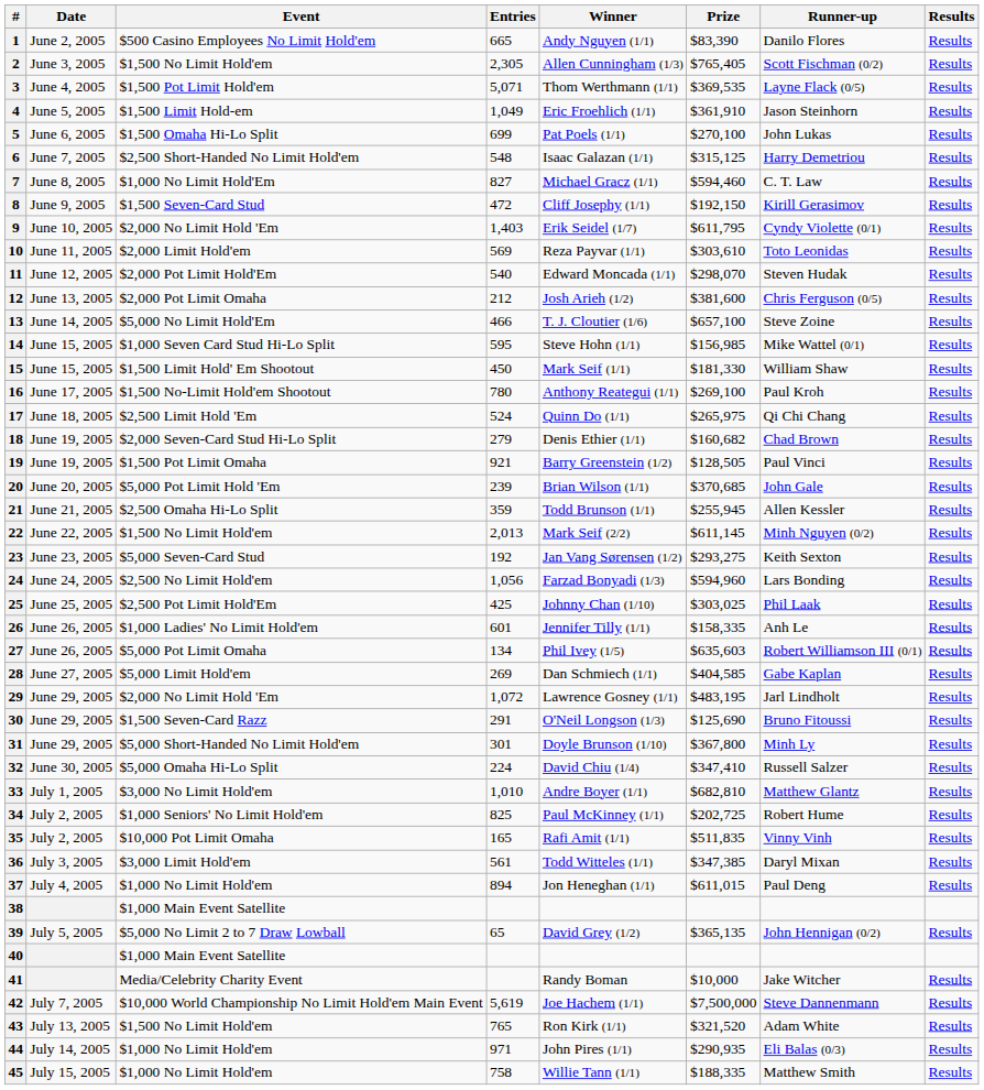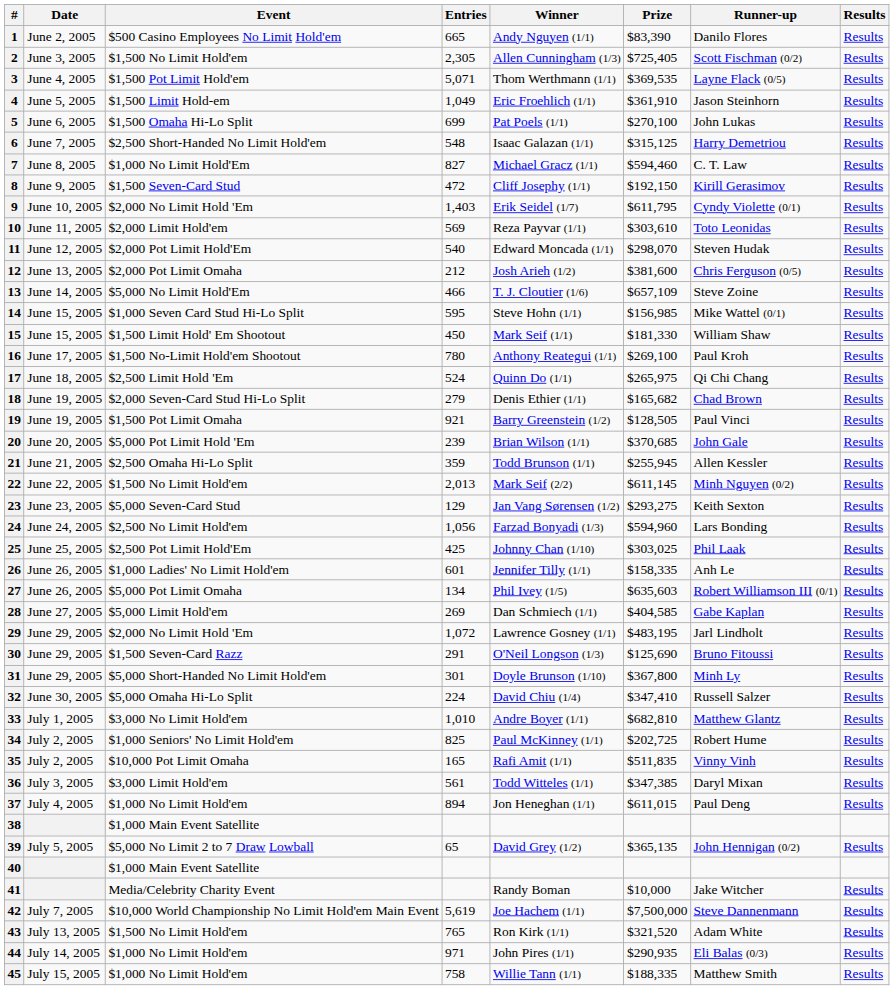 <table class="wikitable sortable">
 <tr>
 <th bgcolor="#FFEBAD">#</th>
 <th>Date</th>
 <th bgcolor="#FFEBAD">Event</th>
 <th>Entries</th>
 <th bgcolor="#FFEBAD">Winner</th>
 <th bgcolor="#FFEBAD">Prize</th>
 <th bgcolor="#FFEBAD">Runner-up</th>
 <th bgcolor="#FFEBAD">Results</th>
 </tr>
 <tr>
 <th>1</th>
 <td>June 2, 2005</td>
 <td>$500 Casino Employees <a href='#'>No Limit</a> <a href='#'>Hold'em</a></td>
 <td>665</td>
 <td><a href='#'>Andy Nguyen</a> <small>(1/1)</small></td>
 <td>$83,390</td>
 <td>Danilo Flores</td>
 <td><a href='#'>Results</a></td>
 </tr>
 <tr>
 <th>2</th>
 <td>June 3, 2005</td>
 <td>$1,500 No Limit Hold'em</td>
 <td>2,305</td>
 <td><a href='#'>Allen Cunningham</a> <small>(1/3)</small></td>
-<td>$765,405</td>
+<td>$725,405</td>
 <td><a href='#'>Scott Fischman</a> <small>(0/2)</small></td>
 <td><a href='#'>Results</a></td>
 </tr>
 <tr>
 <th>3</th>
 <td>June 4, 2005</td>
 <td>$1,500 <a href='#'>Pot Limit</a> Hold'em</td>
 <td>5,071</td>
 <td>Thom Werthmann <small>(1/1)</small></td>
 <td>$369,535</td>
 <td><a href='#'>Layne Flack</a> <small>(0/5)</small></td>
 <td><a href='#'>Results</a></td>
 </tr>
 <tr>
 <th>4</th>
 <td>June 5, 2005</td>
 <td>$1,500 <a href='#'>Limit</a> Hold-em</td>
 <td>1,049</td>
 <td><a href='#'>Eric Froehlich</a> <small>(1/1)</small></td>
 <td>$361,910</td>
 <td>Jason Steinhorn</td>
 <td><a href='#'>Results</a></td>
 </tr>
 <tr>
 <th>5</th>
 <td>June 6, 2005</td>
 <td>$1,500 <a href='#'>Omaha</a> Hi-Lo Split</td>
 <td>699</td>
 <td><a href='#'>Pat Poels</a> <small>(1/1)</small></td>
 <td>$270,100</td>
 <td>John Lukas</td>
 <td><a href='#'>Results</a></td>
 </tr>
 <tr>
 <th>6</th>
 <td>June 7, 2005</td>
 <td>$2,500 Short-Handed No Limit Hold'em</td>
 <td>548</td>
 <td>Isaac Galazan <small>(1/1)</small></td>
 <td>$315,125</td>
 <td><a href='#'>Harry Demetriou</a></td>
 <td><a href='#'>Results</a></td>
 </tr>
 <tr>
 <th>7</th>
 <td>June 8, 2005</td>
 <td>$1,000 No Limit Hold'Em</td>
 <td>827</td>
 <td><a href='#'>Michael Gracz</a> <small>(1/1)</small></td>
 <td>$594,460</td>
 <td>C. T. Law</td>
 <td><a href='#'>Results</a></td>
 </tr>
 <tr>
 <th>8</th>
 <td>June 9, 2005</td>
 <td>$1,500 <a href='#'>Seven-Card Stud</a></td>
 <td>472</td>
 <td><a href='#'>Cliff Josephy</a> <small>(1/1)</small></td>
 <td>$192,150</td>
 <td><a href='#'>Kirill Gerasimov</a></td>
 <td><a href='#'>Results</a></td>
 </tr>
 <tr>
 <th>9</th>
 <td>June 10, 2005</td>
 <td>$2,000 No Limit Hold 'Em</td>
 <td>1,403</td>
 <td><a href='#'>Erik Seidel</a> <small>(1/7)</small></td>
 <td>$611,795</td>
 <td><a href='#'>Cyndy Violette</a> <small>(0/1)</small></td>
 <td><a href='#'>Results</a></td>
 </tr>
 <tr>
 <th>10</th>
 <td>June 11, 2005</td>
 <td>$2,000 Limit Hold'em</td>
 <td>569</td>
 <td>Reza Payvar <small>(1/1)</small></td>
 <td>$303,610</td>
 <td><a href='#'>Toto Leonidas</a></td>
 <td><a href='#'>Results</a></td>
 </tr>
 <tr>
 <th>11</th>
 <td>June 12, 2005</td>
 <td>$2,000 Pot Limit Hold'Em</td>
 <td>540</td>
 <td>Edward Moncada <small>(1/1)</small></td>
 <td>$298,070</td>
 <td>Steven Hudak</td>
 <td><a href='#'>Results</a></td>
 </tr>
 <tr>
 <th>12</th>
 <td>June 13, 2005</td>
 <td>$2,000 Pot Limit Omaha</td>
 <td>212</td>
 <td><a href='#'>Josh Arieh</a> <small>(1/2)</small></td>
 <td>$381,600</td>
 <td><a href='#'>Chris Ferguson</a> <small>(0/5)</small></td>
 <td><a href='#'>Results</a></td>
 </tr>
 <tr>
 <th>13</th>
 <td>June 14, 2005</td>
 <td>$5,000 No Limit Hold'Em</td>
 <td>466</td>
 <td><a href='#'>T. J. Cloutier</a> <small>(1/6)</small></td>
-<td>$657,100</td>
+<td>$657,109</td>
 <td>Steve Zoine</td>
 <td><a href='#'>Results</a></td>
 </tr>
 <tr>
 <th>14</th>
 <td>June 15, 2005</td>
 <td>$1,000 Seven Card Stud Hi-Lo Split</td>
 <td>595</td>
 <td>Steve Hohn <small>(1/1)</small></td>
 <td>$156,985</td>
 <td>Mike Wattel <small>(0/1)</small></td>
 <td><a href='#'>Results</a></td>
 </tr>
 <tr>
 <th>15</th>
 <td>June 15, 2005</td>
 <td>$1,500 Limit Hold' Em Shootout</td>
 <td>450</td>
 <td><a href='#'>Mark Seif</a> <small>(1/1)</small></td>
 <td>$181,330</td>
 <td>William Shaw</td>
 <td><a href='#'>Results</a></td>
 </tr>
 <tr>
 <th>16</th>
 <td>June 17, 2005</td>
 <td>$1,500 No-Limit Hold'em Shootout</td>
 <td>780</td>
 <td><a href='#'>Anthony Reategui</a> <small>(1/1)</small></td>
 <td>$269,100</td>
 <td>Paul Kroh</td>
 <td><a href='#'>Results</a></td>
 </tr>
 <tr>
 <th>17</th>
 <td>June 18, 2005</td>
 <td>$2,500 Limit Hold 'Em</td>
 <td>524</td>
 <td><a href='#'>Quinn Do</a> <small>(1/1)</small></td>
 <td>$265,975</td>
 <td>Qi Chi Chang</td>
 <td><a href='#'>Results</a></td>
 </tr>
 <tr>
 <th>18</th>
 <td>June 19, 2005</td>
 <td>$2,000 Seven-Card Stud Hi-Lo Split</td>
 <td>279</td>
 <td>Denis Ethier <small>(1/1)</small></td>
-<td>$160,682</td>
+<td>$165,682</td>
 <td><a href='#'>Chad Brown</a></td>
 <td><a href='#'>Results</a></td>
 </tr>
 <tr>
 <th>19</th>
 <td>June 19, 2005</td>
 <td>$1,500 Pot Limit Omaha</td>
 <td>921</td>
 <td><a href='#'>Barry Greenstein</a> <small>(1/2)</small></td>
 <td>$128,505</td>
 <td>Paul Vinci</td>
 <td><a href='#'>Results</a></td>
 </tr>
 <tr>
 <th>20</th>
 <td>June 20, 2005</td>
 <td>$5,000 Pot Limit Hold 'Em</td>
 <td>239</td>
 <td><a href='#'>Brian Wilson</a> <small>(1/1)</small></td>
 <td>$370,685</td>
 <td><a href='#'>John Gale</a></td>
 <td><a href='#'>Results</a></td>
 </tr>
 <tr>
 <th>21</th>
 <td>June 21, 2005</td>
 <td>$2,500 Omaha Hi-Lo Split</td>
 <td>359</td>
 <td><a href='#'>Todd Brunson</a> <small>(1/1)</small></td>
 <td>$255,945</td>
 <td>Allen Kessler</td>
 <td><a href='#'>Results</a></td>
 </tr>
 <tr>
 <th>22</th>
 <td>June 22, 2005</td>
 <td>$1,500 No Limit Hold'em</td>
 <td>2,013</td>
 <td><a href='#'>Mark Seif</a> <small>(2/2)</small></td>
 <td>$611,145</td>
 <td><a href='#'>Minh Nguyen</a> <small>(0/2)</small></td>
 <td><a href='#'>Results</a></td>
 </tr>
 <tr>
 <th>23</th>
 <td>June 23, 2005</td>
 <td>$5,000 Seven-Card Stud</td>
-<td>192</td>
+<td>129</td>
 <td><a href='#'>Jan Vang Sørensen</a> <small>(1/2)</small></td>
 <td>$293,275</td>
 <td>Keith Sexton</td>
 <td><a href='#'>Results</a></td>
 </tr>
 <tr>
 <th>24</th>
 <td>June 24, 2005</td>
 <td>$2,500 No Limit Hold'em</td>
 <td>1,056</td>
 <td><a href='#'>Farzad Bonyadi</a> <small>(1/3)</small></td>
 <td>$594,960</td>
 <td>Lars Bonding</td>
 <td><a href='#'>Results</a></td>
 </tr>
 <tr>
 <th>25</th>
 <td>June 25, 2005</td>
 <td>$2,500 Pot Limit Hold'Em</td>
 <td>425</td>
 <td><a href='#'>Johnny Chan</a> <small>(1/10)</small></td>
 <td>$303,025</td>
 <td><a href='#'>Phil Laak</a></td>
 <td><a href='#'>Results</a></td>
 </tr>
 <tr>
 <th>26</th>
 <td>June 26, 2005</td>
 <td>$1,000 Ladies' No Limit Hold'em</td>
 <td>601</td>
 <td><a href='#'>Jennifer Tilly</a> <small>(1/1)</small></td>
 <td>$158,335</td>
 <td>Anh Le</td>
 <td><a href='#'>Results</a></td>
 </tr>
 <tr>
 <th>27</th>
 <td>June 26, 2005</td>
 <td>$5,000 Pot Limit Omaha</td>
 <td>134</td>
 <td><a href='#'>Phil Ivey</a> <small>(1/5)</small></td>
 <td>$635,603</td>
 <td><a href='#'>Robert Williamson III</a> <small>(0/1)</small></td>
 <td><a href='#'>Results</a></td>
 </tr>
 <tr>
 <th>28</th>
 <td>June 27, 2005</td>
 <td>$5,000 Limit Hold'em</td>
 <td>269</td>
 <td>Dan Schmiech <small>(1/1)</small></td>
 <td>$404,585</td>
 <td><a href='#'>Gabe Kaplan</a></td>
 <td><a href='#'>Results</a></td>
 </tr>
 <tr>
 <th>29</th>
 <td>June 29, 2005</td>
 <td>$2,000 No Limit Hold 'Em</td>
 <td>1,072</td>
 <td>Lawrence Gosney <small>(1/1)</small></td>
 <td>$483,195</td>
 <td>Jarl Lindholt</td>
 <td><a href='#'>Results</a></td>
 </tr>
 <tr>
 <th>30</th>
 <td>June 29, 2005</td>
 <td>$1,500 Seven-Card <a href='#'>Razz</a></td>
 <td>291</td>
 <td><a href='#'>O'Neil Longson</a> <small>(1/3)</small></td>
 <td>$125,690</td>
 <td><a href='#'>Bruno Fitoussi</a></td>
 <td><a href='#'>Results</a></td>
 </tr>
 <tr>
 <th>31</th>
 <td>June 29, 2005</td>
 <td>$5,000 Short-Handed No Limit Hold'em</td>
 <td>301</td>
 <td><a href='#'>Doyle Brunson</a> <small>(1/10)</small></td>
 <td>$367,800</td>
 <td><a href='#'>Minh Ly</a></td>
 <td><a href='#'>Results</a></td>
 </tr>
 <tr>
 <th>32</th>
 <td>June 30, 2005</td>
 <td>$5,000 Omaha Hi-Lo Split</td>
 <td>224</td>
 <td><a href='#'>David Chiu</a> <small>(1/4)</small></td>
 <td>$347,410</td>
 <td>Russell Salzer</td>
 <td><a href='#'>Results</a></td>
 </tr>
 <tr>
 <th>33</th>
 <td>July 1, 2005</td>
 <td>$3,000 No Limit Hold'em</td>
 <td>1,010</td>
 <td><a href='#'>Andre Boyer</a> <small>(1/1)</small></td>
 <td>$682,810</td>
 <td><a href='#'>Matthew Glantz</a></td>
 <td><a href='#'>Results</a></td>
 </tr>
 <tr>
 <th>34</th>
 <td>July 2, 2005</td>
 <td>$1,000 Seniors' No Limit Hold'em</td>
 <td>825</td>
 <td><a href='#'>Paul McKinney</a> <small>(1/1)</small></td>
 <td>$202,725</td>
 <td>Robert Hume</td>
 <td><a href='#'>Results</a></td>
 </tr>
 <tr>
 <th>35</th>
 <td>July 2, 2005</td>
 <td>$10,000 Pot Limit Omaha</td>
 <td>165</td>
 <td><a href='#'>Rafi Amit</a> <small>(1/1)</small></td>
 <td>$511,835</td>
 <td><a href='#'>Vinny Vinh</a></td>
 <td><a href='#'>Results</a></td>
 </tr>
 <tr>
 <th>36</th>
 <td>July 3, 2005</td>
 <td>$3,000 Limit Hold'em</td>
 <td>561</td>
 <td><a href='#'>Todd Witteles</a> <small>(1/1)</small></td>
 <td>$347,385</td>
 <td>Daryl Mixan</td>
 <td><a href='#'>Results</a></td>
 </tr>
 <tr>
 <th>37</th>
 <td>July 4, 2005</td>
 <td>$1,000 No Limit Hold'em</td>
 <td>894</td>
 <td>Jon Heneghan <small>(1/1)</small></td>
 <td>$611,015</td>
 <td>Paul Deng</td>
 <td><a href='#'>Results</a></td>
 </tr>
 <tr>
 <th>38</th>
 <th></th>
 <td>$1,000 Main Event Satellite</td>
 <td></td>
 <td></td>
 <td></td>
 <td></td>
 <td></td>
 </tr>
 <tr>
 <th>39</th>
 <td>July 5, 2005</td>
 <td>$5,000 No Limit 2 to 7 <a href='#'>Draw</a> <a href='#'>Lowball</a></td>
 <td>65</td>
 <td><a href='#'>David Grey</a> <small>(1/2)</small></td>
 <td>$365,135</td>
 <td><a href='#'>John Hennigan</a> <small>(0/2)</small></td>
 <td><a href='#'>Results</a></td>
 </tr>
 <tr>
 <th>40</th>
 <th></th>
 <td>$1,000 Main Event Satellite</td>
 <td></td>
 <td></td>
 <td></td>
 <td></td>
 <td></td>
 </tr>
 <tr>
 <th>41</th>
 <th></th>
 <td>Media/Celebrity Charity Event</td>
 <td></td>
 <td>Randy Boman</td>
 <td>$10,000</td>
 <td>Jake Witcher</td>
 <td><a href='#'>Results</a></td>
 </tr>
 <tr>
 <th>42</th>
 <td>July 7, 2005</td>
 <td>$10,000 World Championship No Limit Hold'em Main Event</td>
 <td>5,619</td>
 <td><a href='#'>Joe Hachem</a> <small>(1/1)</small></td>
 <td>$7,500,000</td>
 <td><a href='#'>Steve Dannenmann</a></td>
 <td><a href='#'>Results</a></td>
 </tr>
 <tr>
 <th>43</th>
 <td>July 13, 2005</td>
 <td>$1,500 No Limit Hold'em</td>
 <td>765</td>
 <td>Ron Kirk <small>(1/1)</small></td>
 <td>$321,520</td>
 <td>Adam White</td>
 <td><a href='#'>Results</a></td>
 </tr>
 <tr>
 <th>44</th>
 <td>July 14, 2005</td>
 <td>$1,000 No Limit Hold'em</td>
 <td>971</td>
 <td>John Pires <small>(1/1)</small></td>
 <td>$290,935</td>
 <td><a href='#'>Eli Balas</a> <small>(0/3)</small></td>
 <td><a href='#'>Results</a></td>
 </tr>
 <tr>
 <th>45</th>
 <td>July 15, 2005</td>
 <td>$1,000 No Limit Hold'em</td>
 <td>758</td>
 <td><a href='#'>Willie Tann</a> <small>(1/1)</small></td>
 <td>$188,335</td>
 <td>Matthew Smith</td>
 <td><a href='#'>Results</a></td>
 </tr>
 </table>
